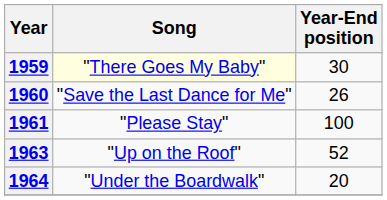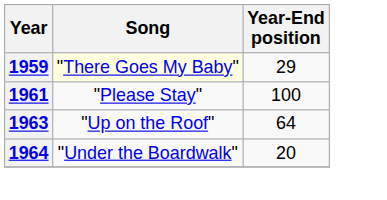 <table class="wikitable plainrowheaders" style="text-align:center;" border="1">
 <tr>
 <th>Year</th>
 <th>Song</th>
 <th>Year-End<br>position</th>
 </tr>
 <tr>
 <th scope="row"><a href='#'>1959</a></th>
 <td style="background: lightyellow;">"<a href='#'>There Goes My Baby</a>"</td>
-<td>30</td>
-</tr>
-<tr>
-<th scope="row"><a href='#'>1960</a></th>
-<td>"<a href='#'>Save the Last Dance for Me</a>"</td>
-<td>26</td>
+<td>29</td>
 </tr>
 <tr>
 <th scope="row"><a href='#'>1961</a></th>
 <td>"<a href='#'>Please Stay</a>"</td>
 <td>100</td>
 </tr>
 <tr>
 <th scope="row"><a href='#'>1963</a></th>
 <td>"<a href='#'>Up on the Roof</a>"</td>
-<td>52</td>
+<td>64</td>
 </tr>
 <tr>
 <th scope="row"><a href='#'>1964</a></th>
 <td>"<a href='#'>Under the Boardwalk</a>"</td>
 <td>20</td>
 </tr>
 <tr>
 </tr>
 </table>
